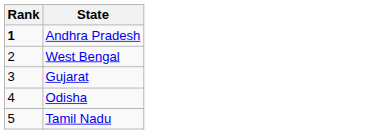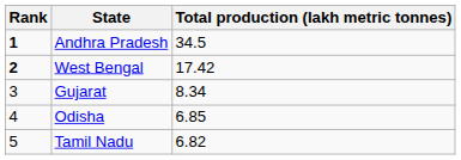 <table class="sortable wikitable">
 <tr>
 <th>Rank</th>
 <th>State</th>
+<th>Total production (lakh metric tonnes)</th>
 </tr>
 <tr>
 <td><strong>1</strong></td>
 <td><a href='#'>Andhra Pradesh</a></td>
+<td>34.5</td>
 </tr>
 <tr>
-<td>2</td>
+<td><strong>2</strong></td>
 <td><a href='#'>West Bengal</a></td>
+<td>17.42</td>
 </tr>
 <tr>
 <td>3</td>
 <td><a href='#'>Gujarat</a></td>
+<td>8.34</td>
 </tr>
 <tr>
 <td>4</td>
 <td><a href='#'>Odisha</a></td>
+<td>6.85</td>
 </tr>
 <tr>
 <td>5</td>
 <td><a href='#'>Tamil Nadu</a></td>
+<td>6.82</td>
 </tr>
 </table>
